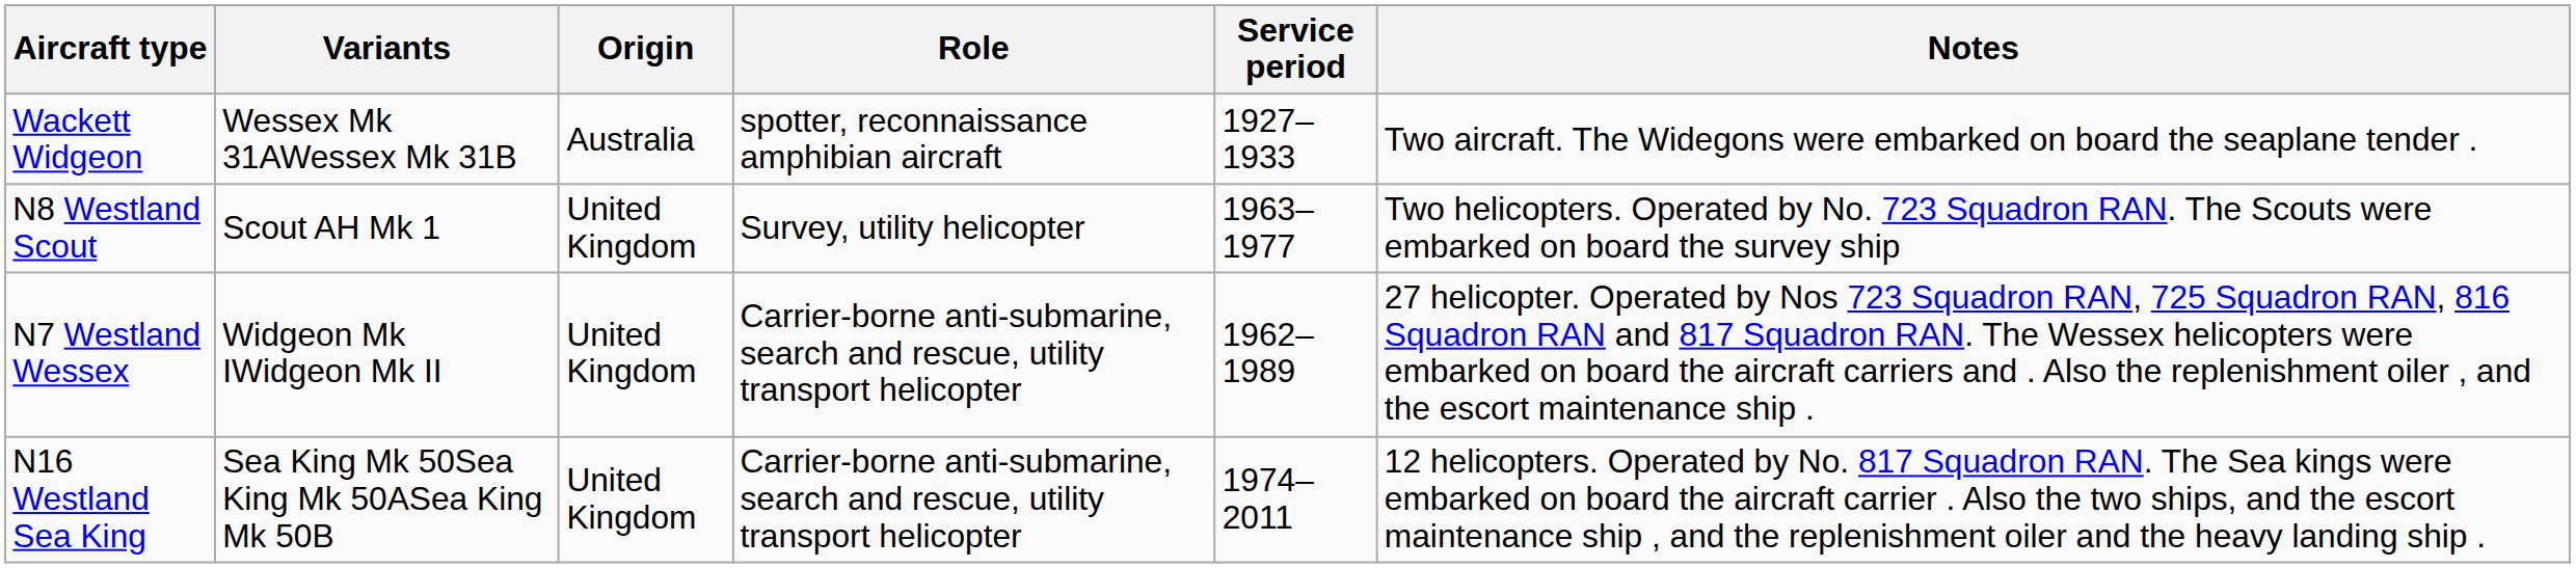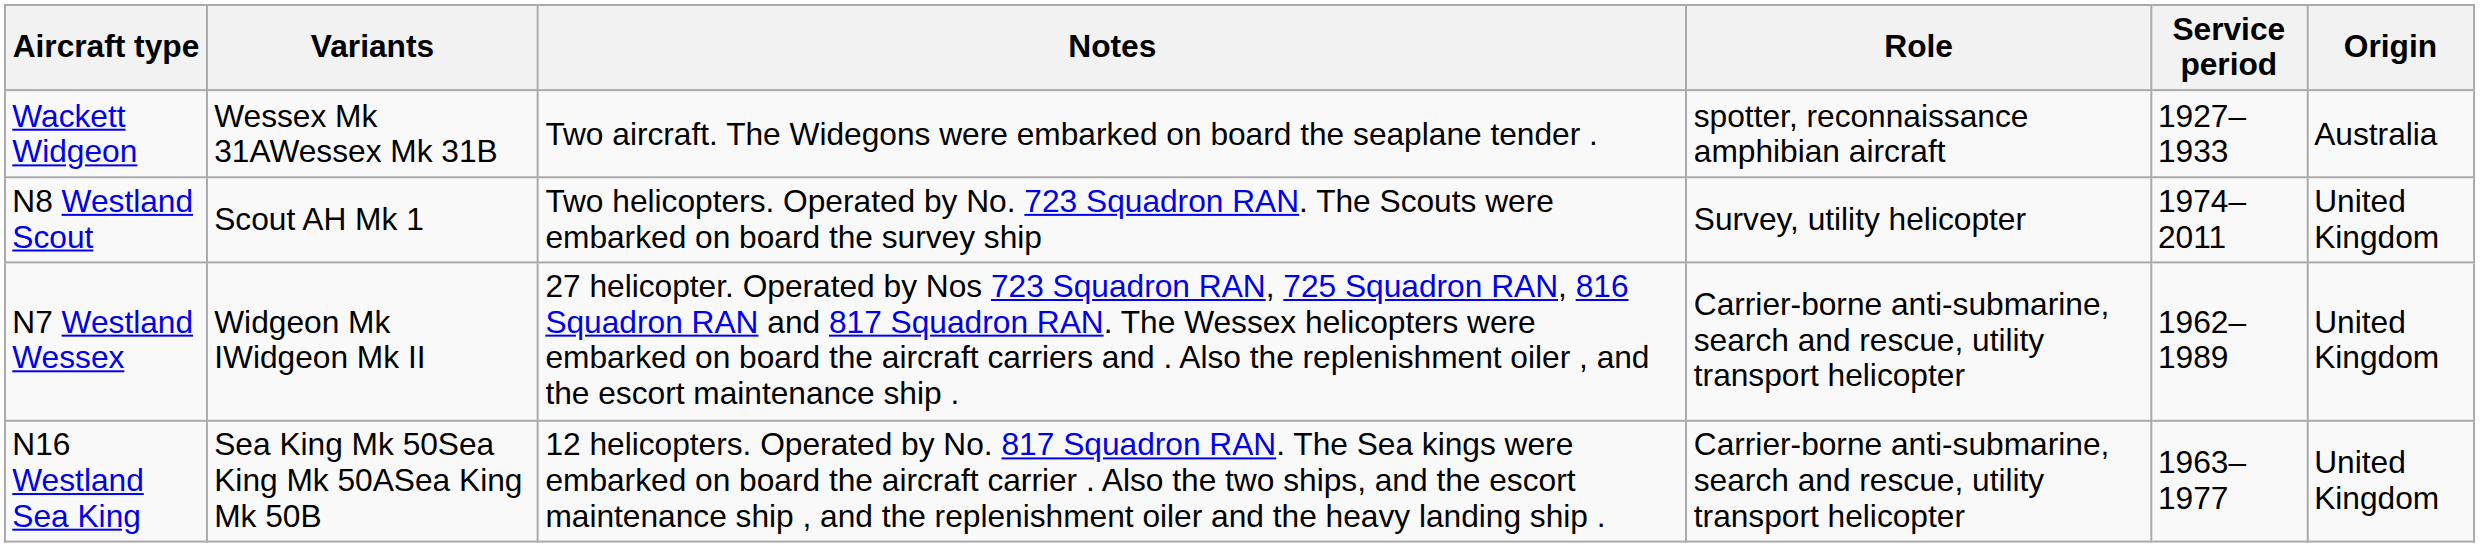 <table class="wikitable sortable">
 <tr>
 <th>Aircraft type</th>
 <th>Variants</th>
-<th>Origin</th>
+<th>Notes</th>
 <th>Role</th>
 <th>Service period</th>
-<th>Notes</th>
+<th>Origin</th>
 </tr>
 <tr>
 <td><a href='#'>Wackett Widgeon</a></td>
 <td>Wessex Mk 31AWessex Mk 31B</td>
-<td>Australia</td>
+<td>Two aircraft. The Widegons were embarked on board the seaplane tender .</td>
 <td>spotter, reconnaissance amphibian aircraft</td>
 <td>1927–1933</td>
-<td>Two aircraft. The Widegons were embarked on board the seaplane tender .</td>
+<td>Australia</td>
 </tr>
 <tr>
 <td>N8 <a href='#'>Westland Scout</a></td>
 <td>Scout AH Mk 1</td>
+<td>Two helicopters. Operated by No. <a href='#'>723 Squadron RAN</a>. The Scouts were embarked on board the survey ship </td>
+<td>Survey, utility helicopter</td>
+<td>1974–2011</td>
 <td>United Kingdom</td>
-<td>Survey, utility helicopter</td>
-<td>1963–1977</td>
-<td>Two helicopters. Operated by No. <a href='#'>723 Squadron RAN</a>. The Scouts were embarked on board the survey ship </td>
 </tr>
 <tr>
 <td>N7 <a href='#'>Westland Wessex</a></td>
 <td>Widgeon Mk IWidgeon Mk II</td>
-<td>United Kingdom</td>
+<td>27 helicopter. Operated by Nos <a href='#'>723 Squadron RAN</a>, <a href='#'>725 Squadron RAN</a>, <a href='#'>816 Squadron RAN</a> and <a href='#'>817 Squadron RAN</a>. The Wessex helicopters were embarked on board the aircraft carriers  and . Also the replenishment oiler , and the escort maintenance ship .</td>
 <td>Carrier-borne anti-submarine, search and rescue, utility transport helicopter</td>
 <td>1962–1989</td>
-<td>27 helicopter. Operated by Nos <a href='#'>723 Squadron RAN</a>, <a href='#'>725 Squadron RAN</a>, <a href='#'>816 Squadron RAN</a> and <a href='#'>817 Squadron RAN</a>. The Wessex helicopters were embarked on board the aircraft carriers  and . Also the replenishment oiler , and the escort maintenance ship .</td>
+<td>United Kingdom</td>
 </tr>
 <tr>
 <td>N16 <a href='#'>Westland Sea King</a></td>
 <td>Sea King Mk 50Sea King Mk 50ASea King Mk 50B</td>
+<td>12 helicopters. Operated by No. <a href='#'>817 Squadron RAN</a>. The Sea kings were embarked on board the aircraft carrier . Also the two  ships, and the escort maintenance ship , and the replenishment oiler  and the heavy landing ship .</td>
+<td>Carrier-borne anti-submarine, search and rescue, utility transport helicopter</td>
+<td>1963–1977</td>
 <td>United Kingdom</td>
-<td>Carrier-borne anti-submarine, search and rescue, utility transport helicopter</td>
-<td>1974–2011</td>
-<td>12 helicopters. Operated by No. <a href='#'>817 Squadron RAN</a>. The Sea kings were embarked on board the aircraft carrier . Also the two  ships, and the escort maintenance ship , and the replenishment oiler  and the heavy landing ship .</td>
 </tr>
 </table>
